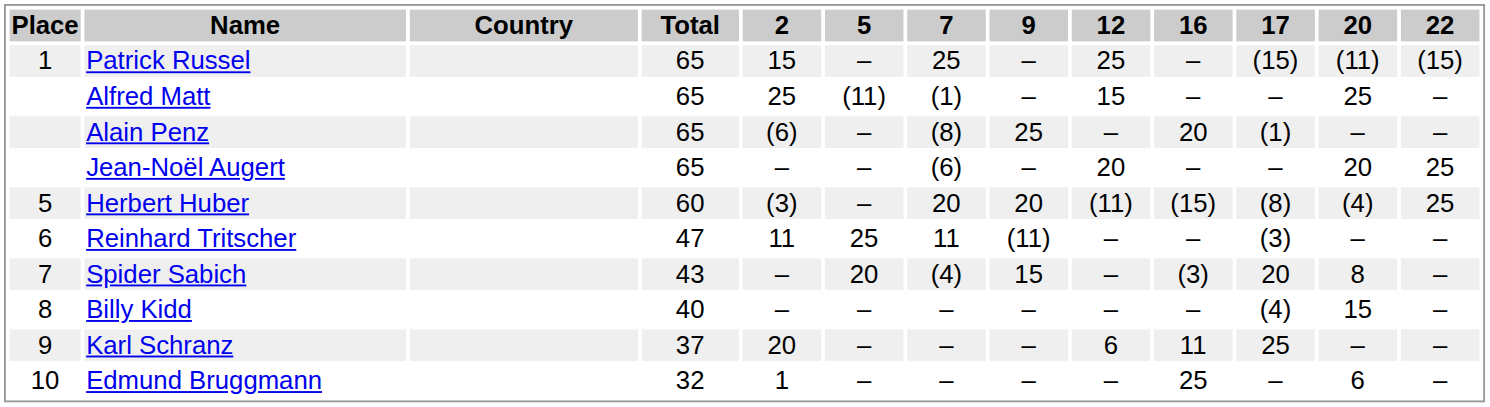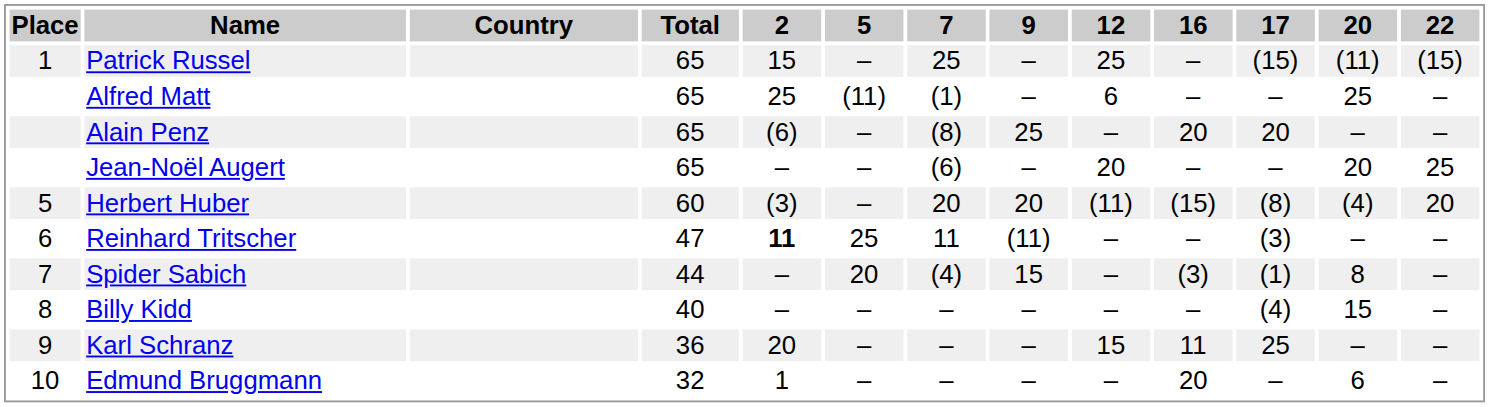 <table border="0" style="border: 1px solid #999; background-color:#FFFFFF; text-align:center; font-size:86%; line-height:15px;">
 <tr align="center" bgcolor="#CCCCCC">
 <th width=35>Place</th>
 <th width=170>Name</th>
 <th width=120>Country</th>
 <th width=50>Total</th>
 <th width=40>2</th>
 <th width=40>5</th>
 <th width=40>7</th>
 <th width=40>9</th>
 <th width=40>12</th>
 <th width=40>16</th>
 <th width=40>17</th>
 <th width=40>20</th>
 <th width=40>22</th>
 </tr>
 <tr bgcolor="#EFEFEF">
 <td>1</td>
 <td align="left"><a href='#'>Patrick Russel</a></td>
 <td align="left"></td>
 <td>65</td>
 <td>15</td>
 <td>–</td>
 <td>25</td>
 <td>–</td>
 <td>25</td>
 <td>–</td>
 <td>(15)</td>
 <td>(11)</td>
 <td>(15)</td>
 </tr>
 <tr>
 <td></td>
 <td align="left"><a href='#'>Alfred Matt</a></td>
 <td align="left"></td>
 <td>65</td>
 <td>25</td>
 <td>(11)</td>
 <td>(1)</td>
 <td>–</td>
-<td>15</td>
+<td>6</td>
 <td>–</td>
 <td>–</td>
 <td>25</td>
 <td>–</td>
 </tr>
 <tr bgcolor="#EFEFEF">
 <td></td>
 <td align="left"><a href='#'>Alain Penz</a></td>
 <td align="left"></td>
 <td>65</td>
 <td>(6)</td>
 <td>–</td>
 <td>(8)</td>
 <td>25</td>
 <td>–</td>
 <td>20</td>
-<td>(1)</td>
+<td>20</td>
 <td>–</td>
 <td>–</td>
 </tr>
 <tr>
 <td></td>
 <td align="left"><a href='#'>Jean-Noël Augert</a></td>
 <td align="left"></td>
 <td>65</td>
 <td>–</td>
 <td>–</td>
 <td>(6)</td>
 <td>–</td>
 <td>20</td>
 <td>–</td>
 <td>–</td>
 <td>20</td>
 <td>25</td>
 </tr>
 <tr bgcolor="#EFEFEF">
 <td>5</td>
 <td align="left"><a href='#'>Herbert Huber</a></td>
 <td align="left"></td>
 <td>60</td>
 <td>(3)</td>
 <td>–</td>
 <td>20</td>
 <td>20</td>
 <td>(11)</td>
 <td>(15)</td>
 <td>(8)</td>
 <td>(4)</td>
-<td>25</td>
+<td>20</td>
 </tr>
 <tr>
 <td>6</td>
 <td align="left"><a href='#'>Reinhard Tritscher</a></td>
 <td align="left"></td>
 <td>47</td>
-<td>11</td>
+<td><strong>11</strong></td>
 <td>25</td>
 <td>11</td>
 <td>(11)</td>
 <td>–</td>
 <td>–</td>
 <td>(3)</td>
 <td>–</td>
 <td>–</td>
 </tr>
 <tr bgcolor="#EFEFEF">
 <td>7</td>
 <td align="left"><a href='#'>Spider Sabich</a></td>
 <td align="left"></td>
-<td>43</td>
+<td>44</td>
 <td>–</td>
 <td>20</td>
 <td>(4)</td>
 <td>15</td>
 <td>–</td>
 <td>(3)</td>
-<td>20</td>
+<td>(1)</td>
 <td>8</td>
 <td>–</td>
 </tr>
 <tr>
 <td>8</td>
 <td align="left"><a href='#'>Billy Kidd</a></td>
 <td align="left"></td>
 <td>40</td>
 <td>–</td>
 <td>–</td>
 <td>–</td>
 <td>–</td>
 <td>–</td>
 <td>–</td>
 <td>(4)</td>
 <td>15</td>
 <td>–</td>
 </tr>
 <tr bgcolor="#EFEFEF">
 <td>9</td>
 <td align="left"><a href='#'>Karl Schranz</a></td>
 <td align="left"></td>
-<td>37</td>
+<td>36</td>
 <td>20</td>
 <td>–</td>
 <td>–</td>
 <td>–</td>
-<td>6</td>
+<td>15</td>
 <td>11</td>
 <td>25</td>
 <td>–</td>
 <td>–</td>
 </tr>
 <tr>
 <td>10</td>
 <td align="left"><a href='#'>Edmund Bruggmann</a></td>
 <td align="left"></td>
 <td>32</td>
 <td>1</td>
 <td>–</td>
 <td>–</td>
 <td>–</td>
 <td>–</td>
-<td>25</td>
+<td>20</td>
 <td>–</td>
 <td>6</td>
 <td>–</td>
 </tr>
 </table>
